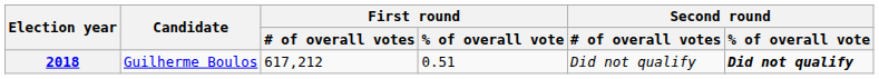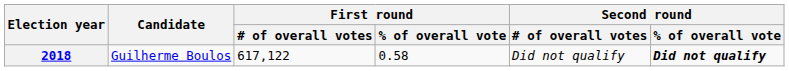 <table class=wikitable>
 <tr>
 <th rowspan=2>Election year</th>
 <th rowspan=2>Candidate</th>
 <th colspan=2>First round</th>
 <th colspan=2>Second round</th>
 </tr>
 <tr>
 <th># of overall votes</th>
 <th>% of overall vote</th>
 <th># of overall votes</th>
 <th>% of overall vote</th>
 </tr>
 <tr>
 <th><a href='#'>2018</a></th>
 <td><a href='#'>Guilherme Boulos</a></td>
-<td>617,212</td>
-<td>0.51</td>
+<td>617,122</td>
+<td>0.58</td>
 <td><em>Did not qualify</em></td>
 <td><strong><em>Did not qualify</em></strong></td>
 </tr>
 </table>
